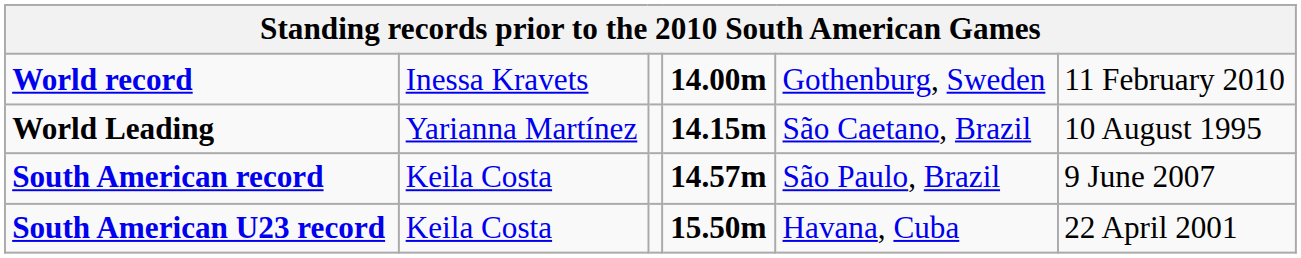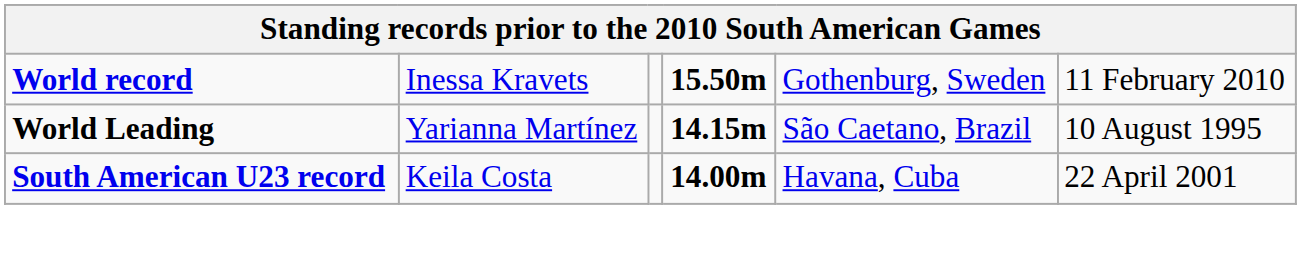 <table class="wikitable" width=75%>
 <tr>
 <th colspan="6">Standing records prior to the 2010 South American Games</th>
 </tr>
 <tr>
 <td><strong><a href='#'>World record</a></strong></td>
 <td><a href='#'>Inessa Kravets</a></td>
 <td align=left></td>
-<td><strong>14.00m</strong></td>
+<td><strong>15.50m</strong></td>
 <td><a href='#'>Gothenburg</a>, <a href='#'>Sweden</a></td>
 <td>11 February 2010</td>
 </tr>
 <tr>
 <td><strong>World Leading</strong></td>
 <td><a href='#'>Yarianna Martínez</a></td>
 <td align=left></td>
 <td><strong>14.15m</strong></td>
 <td><a href='#'>São Caetano</a>, <a href='#'>Brazil</a></td>
 <td>10 August 1995</td>
 </tr>
 <tr>
-<td><strong><a href='#'>South American record</a></strong></td>
-<td><a href='#'>Keila Costa</a></td>
-<td align=left></td>
-<td><strong>14.57m</strong></td>
-<td><a href='#'>São Paulo</a>, <a href='#'>Brazil</a></td>
-<td>9 June 2007</td>
-</tr>
-<tr>
 <td><strong><a href='#'>South American U23 record</a></strong></td>
 <td><a href='#'>Keila Costa</a></td>
 <td align=left></td>
-<td><strong>15.50m</strong></td>
+<td><strong>14.00m</strong></td>
 <td><a href='#'>Havana</a>, <a href='#'>Cuba</a></td>
 <td>22 April 2001</td>
 </tr>
 </table>
